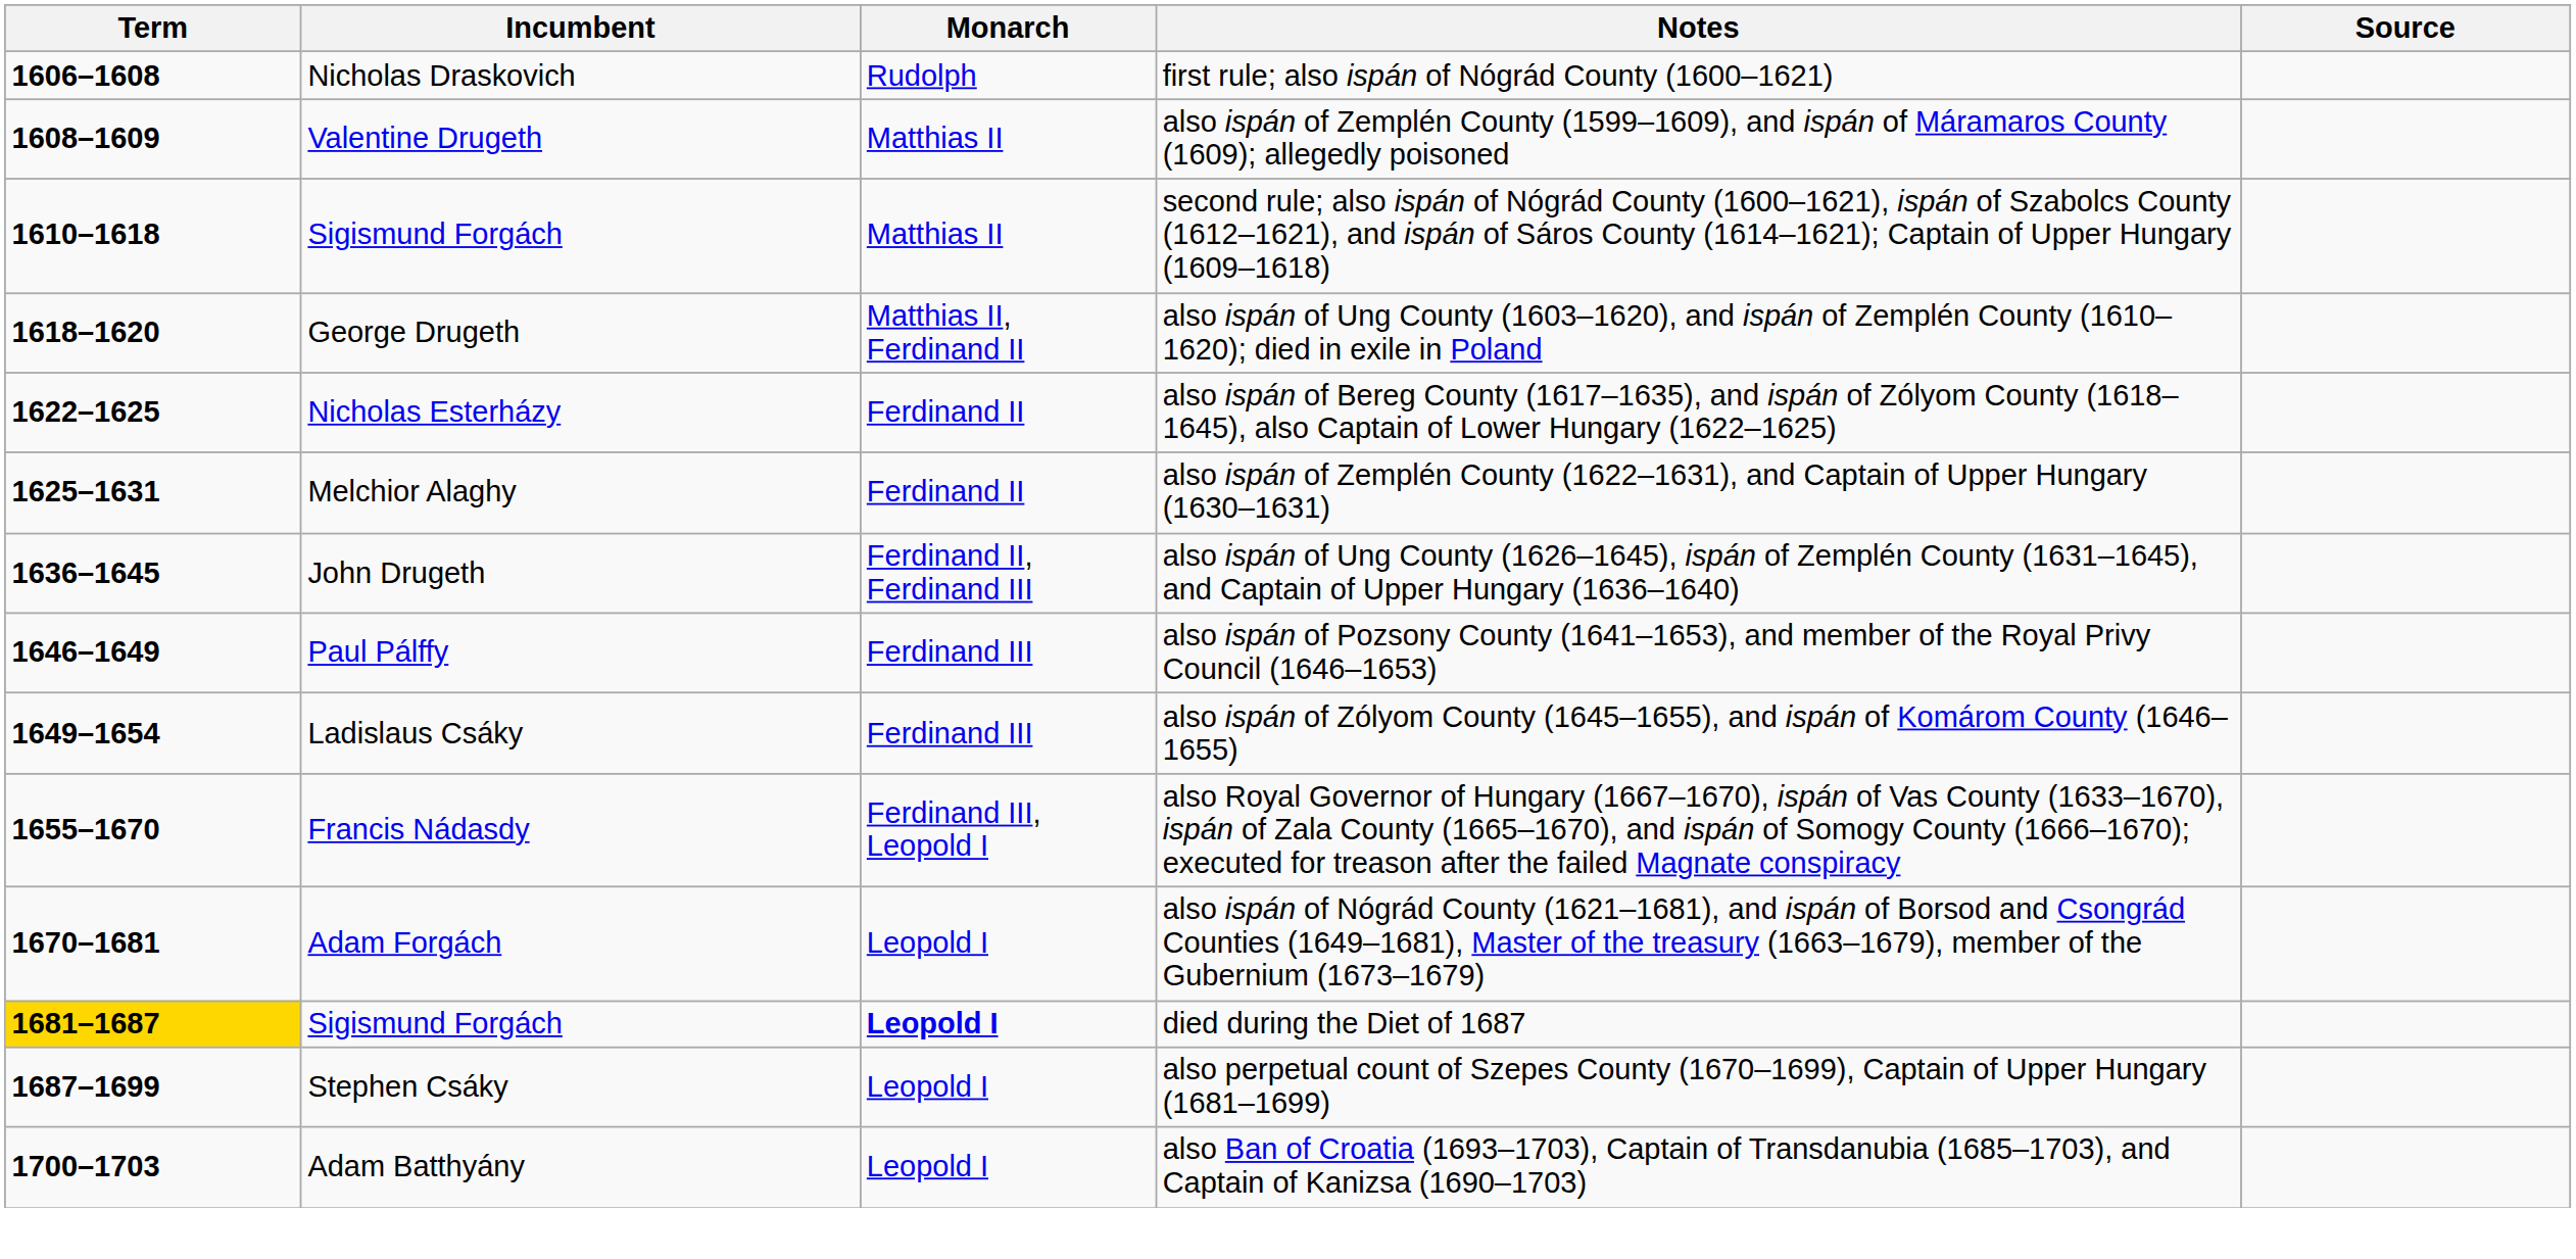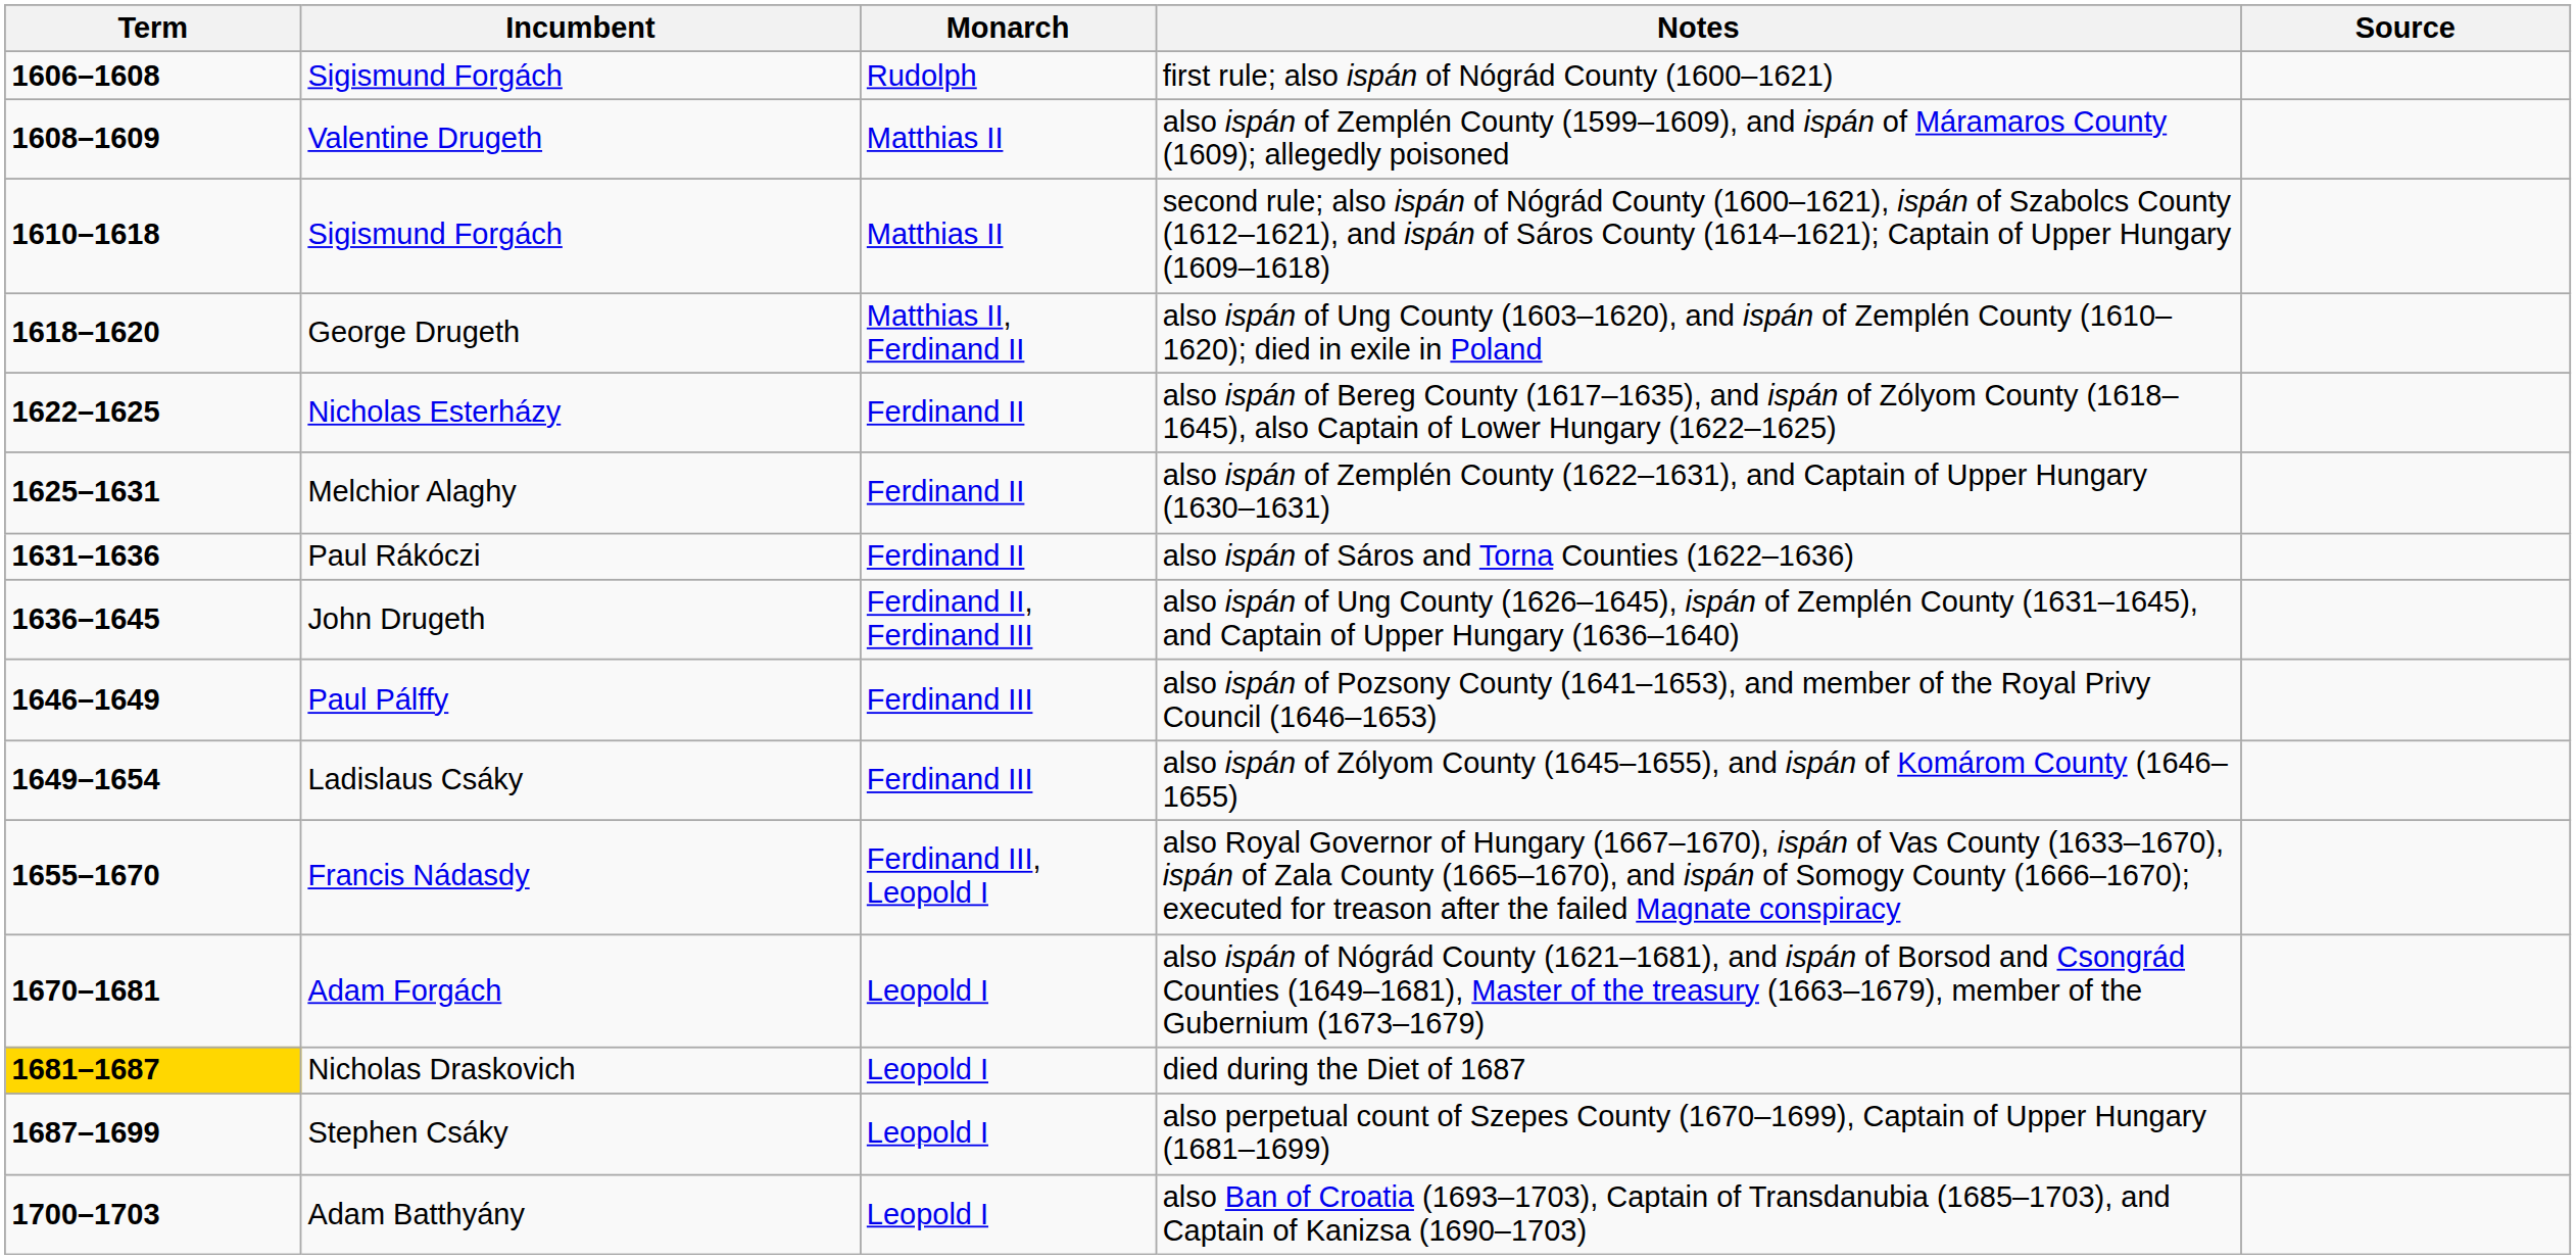 <table class="wikitable" style="width: 70%">
 <tr>
 <th scope="col" width="9%">Term</th>
 <th scope="col" width="17%">Incumbent</th>
 <th scope="col" width="9%">Monarch</th>
 <th scope="col" width="33%">Notes</th>
 <th scope="col" width="10%">Source</th>
 </tr>
 <tr>
 <td><strong>1606–1608</strong></td>
-<td>Nicholas Draskovich</td>
+<td><a href='#'>Sigismund Forgách</a></td>
 <td><a href='#'>Rudolph</a></td>
 <td>first rule; also <em>ispán</em> of Nógrád County (1600–1621)</td>
 <td></td>
 </tr>
 <tr>
 <td><strong>1608–1609</strong></td>
 <td><a href='#'>Valentine Drugeth</a></td>
 <td><a href='#'>Matthias II</a></td>
 <td>also <em>ispán</em> of Zemplén County (1599–1609), and <em>ispán</em> of <a href='#'>Máramaros County</a> (1609); allegedly poisoned</td>
 <td></td>
 </tr>
 <tr>
 <td><strong>1610–1618</strong></td>
 <td><a href='#'>Sigismund Forgách</a></td>
 <td><a href='#'>Matthias II</a></td>
 <td>second rule; also <em>ispán</em> of Nógrád County (1600–1621), <em>ispán</em> of Szabolcs County (1612–1621), and <em>ispán</em> of Sáros County (1614–1621); Captain of Upper Hungary (1609–1618)</td>
 <td></td>
 </tr>
 <tr>
 <td><strong>1618–1620</strong></td>
 <td>George Drugeth</td>
 <td><a href='#'>Matthias II</a>,<br><a href='#'>Ferdinand II</a></td>
 <td>also <em>ispán</em> of Ung County (1603–1620), and <em>ispán</em> of Zemplén County (1610–1620); died in exile in <a href='#'>Poland</a></td>
 <td></td>
 </tr>
 <tr>
 <td><strong>1622–1625</strong></td>
 <td><a href='#'>Nicholas Esterházy</a></td>
 <td><a href='#'>Ferdinand II</a></td>
 <td>also <em>ispán</em> of Bereg County (1617–1635), and <em>ispán</em> of Zólyom County (1618–1645), also Captain of Lower Hungary (1622–1625)</td>
 <td></td>
 </tr>
 <tr>
 <td><strong>1625–1631</strong></td>
 <td>Melchior Alaghy</td>
 <td><a href='#'>Ferdinand II</a></td>
 <td>also <em>ispán</em> of Zemplén County (1622–1631), and Captain of Upper Hungary (1630–1631)</td>
 <td></td>
 </tr>
 <tr>
+<td><strong>1631–1636</strong></td>
+<td>Paul Rákóczi</td>
+<td><a href='#'>Ferdinand II</a></td>
+<td>also <em>ispán</em> of Sáros and <a href='#'>Torna</a> Counties (1622–1636)</td>
+<td></td>
+</tr>
+<tr>
 <td><strong>1636–1645</strong></td>
 <td>John Drugeth</td>
 <td><a href='#'>Ferdinand II</a>,<br><a href='#'>Ferdinand III</a></td>
 <td>also <em>ispán</em> of Ung County (1626–1645), <em>ispán</em> of Zemplén County (1631–1645), and Captain of Upper Hungary (1636–1640)</td>
 <td></td>
 </tr>
 <tr>
 <td><strong>1646–1649</strong></td>
 <td><a href='#'>Paul Pálffy</a></td>
 <td><a href='#'>Ferdinand III</a></td>
 <td>also <em>ispán</em> of Pozsony County (1641–1653), and member of the Royal Privy Council (1646–1653)</td>
 <td></td>
 </tr>
 <tr>
 <td><strong>1649–1654</strong></td>
 <td>Ladislaus Csáky</td>
 <td><a href='#'>Ferdinand III</a></td>
 <td>also <em>ispán</em> of Zólyom County (1645–1655), and <em>ispán</em> of <a href='#'>Komárom County</a> (1646–1655)</td>
 <td></td>
 </tr>
 <tr>
 <td><strong>1655–1670</strong></td>
 <td><a href='#'>Francis Nádasdy</a></td>
 <td><a href='#'>Ferdinand III</a>,<br><a href='#'>Leopold I</a></td>
 <td>also Royal Governor of Hungary (1667–1670), <em>ispán</em> of Vas County (1633–1670), <em>ispán</em> of Zala County (1665–1670), and <em>ispán</em> of Somogy County (1666–1670); executed for treason after the failed <a href='#'>Magnate conspiracy</a></td>
 <td></td>
 </tr>
 <tr>
 <td><strong>1670–1681</strong></td>
 <td><a href='#'>Adam Forgách</a></td>
 <td><a href='#'>Leopold I</a></td>
 <td>also <em>ispán</em> of Nógrád County (1621–1681), and <em>ispán</em> of Borsod and <a href='#'>Csongrád</a> Counties (1649–1681), <a href='#'>Master of the treasury</a> (1663–1679), member of the Gubernium (1673–1679)</td>
 <td></td>
 </tr>
 <tr>
 <td style="background: gold;"><strong>1681–1687</strong></td>
-<td><a href='#'>Sigismund Forgách</a></td>
-<td><strong><a href='#'>Leopold I</a></strong></td>
+<td>Nicholas Draskovich</td>
+<td><a href='#'>Leopold I</a></td>
 <td>died during the Diet of 1687</td>
 <td></td>
 </tr>
 <tr>
 <td><strong>1687–1699</strong></td>
 <td>Stephen Csáky</td>
 <td><a href='#'>Leopold I</a></td>
 <td>also perpetual count of Szepes County (1670–1699), Captain of Upper Hungary (1681–1699)</td>
 <td></td>
 </tr>
 <tr>
 <td><strong>1700–1703</strong></td>
 <td>Adam Batthyány</td>
 <td><a href='#'>Leopold I</a></td>
 <td>also <a href='#'>Ban of Croatia</a> (1693–1703), Captain of Transdanubia (1685–1703), and Captain of Kanizsa (1690–1703)</td>
 <td></td>
 </tr>
 </table>
